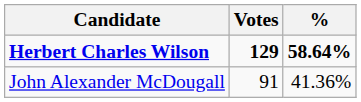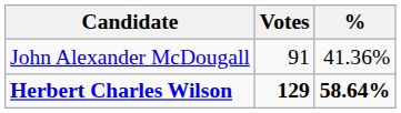 <table class="wikitable">
 <tr>
 <th>Candidate</th>
 <th>Votes</th>
 <th>%</th>
 </tr>
 <tr>
+<td><a href='#'>John Alexander McDougall</a></td>
+<td align="right">91</td>
+<td align="right">41.36%</td>
+</tr>
+<tr>
 <td><strong><a href='#'>Herbert Charles Wilson</a></strong></td>
 <td align="right"><strong>129</strong></td>
 <td align="right"><strong>58.64%</strong></td>
 </tr>
-<tr>
-<td><a href='#'>John Alexander McDougall</a></td>
-<td align="right">91</td>
-<td align="right">41.36%</td>
-</tr>
 </table>
